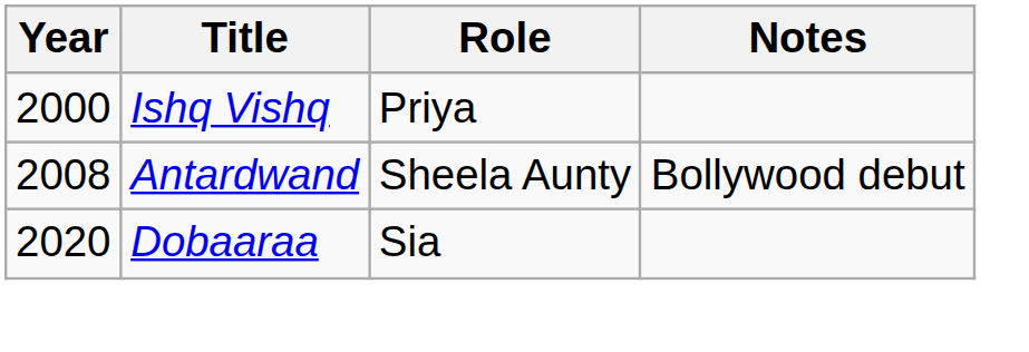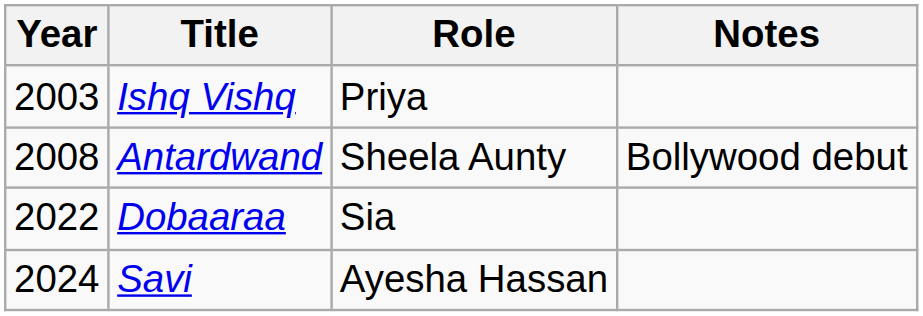 <table class="wikitable">
 <tr>
 <th>Year</th>
 <th>Title</th>
 <th>Role</th>
 <th>Notes</th>
 </tr>
 <tr>
-<td>2000</td>
+<td>2003</td>
 <td><em><a href='#'>Ishq Vishq</a></em></td>
 <td>Priya</td>
 <td></td>
 </tr>
 <tr>
 <td>2008</td>
 <td><em><a href='#'>Antardwand</a></em></td>
 <td>Sheela Aunty</td>
 <td>Bollywood debut</td>
 </tr>
 <tr>
-<td>2020</td>
+<td>2022</td>
 <td><em><a href='#'>Dobaaraa</a></em></td>
 <td>Sia</td>
 <td></td>
 </tr>
+<tr>
+<td>2024</td>
+<td><em><a href='#'>Savi</a></em></td>
+<td>Ayesha Hassan</td>
+<td></td>
+</tr>
 </table>
